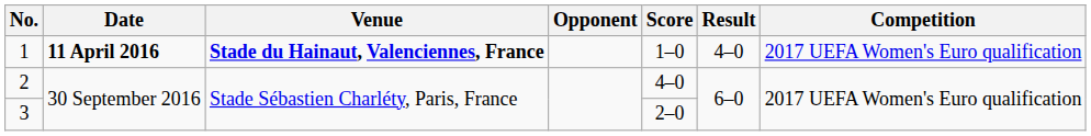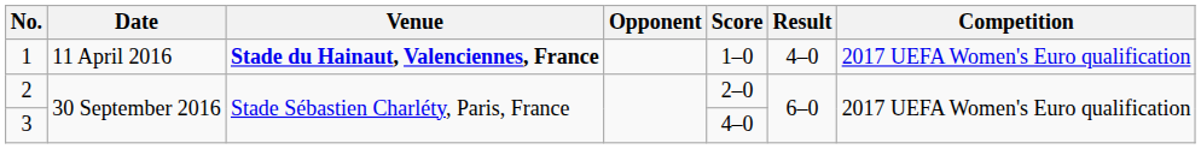 <table class="wikitable sortable">
 <tr>
 <th scope="col">No.</th>
 <th scope="col">Date</th>
 <th scope="col">Venue</th>
 <th scope="col">Opponent</th>
 <th scope="col">Score</th>
 <th scope="col">Result</th>
 <th scope="col">Competition</th>
 </tr>
 <tr>
 <td align="center">1</td>
-<td><strong>11 April 2016</strong></td>
+<td>11 April 2016</td>
 <td><strong><a href='#'>Stade du Hainaut</a>, <a href='#'>Valenciennes</a>, France</strong></td>
 <td></td>
 <td align="center">1–0</td>
 <td align="center">4–0</td>
 <td><a href='#'>2017 UEFA Women's Euro qualification</a></td>
 </tr>
 <tr>
 <td align="center">2</td>
 <td rowspan="2">30 September 2016</td>
 <td rowspan="2"><a href='#'>Stade Sébastien Charléty</a>, Paris, France</td>
 <td rowspan="2"></td>
-<td align="center">4–0</td>
+<td align="center">2–0</td>
 <td rowspan="2" align="center">6–0</td>
 <td rowspan="2">2017 UEFA Women's Euro qualification</td>
 </tr>
 <tr>
 <td align="center">3</td>
-<td align="center">2–0</td>
+<td align="center">4–0</td>
 </tr>
 </table>
